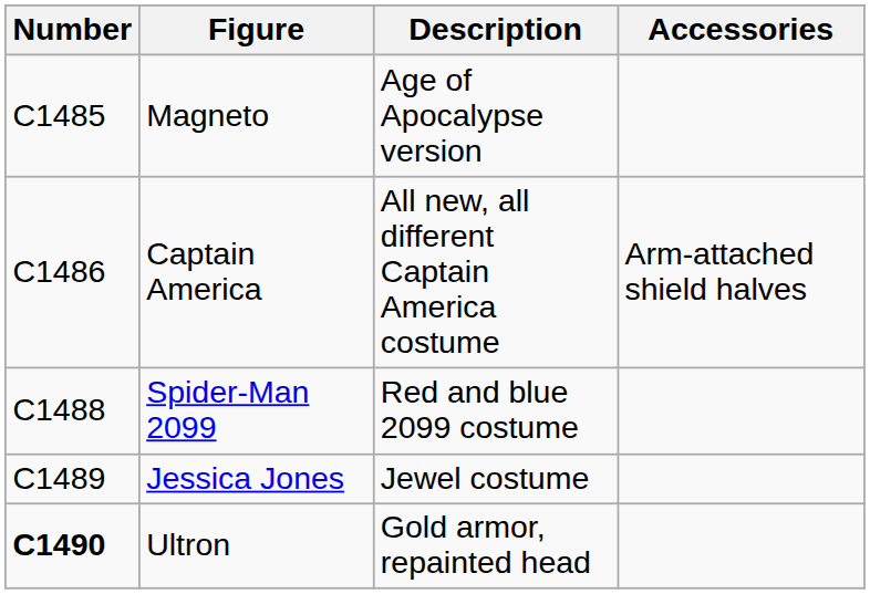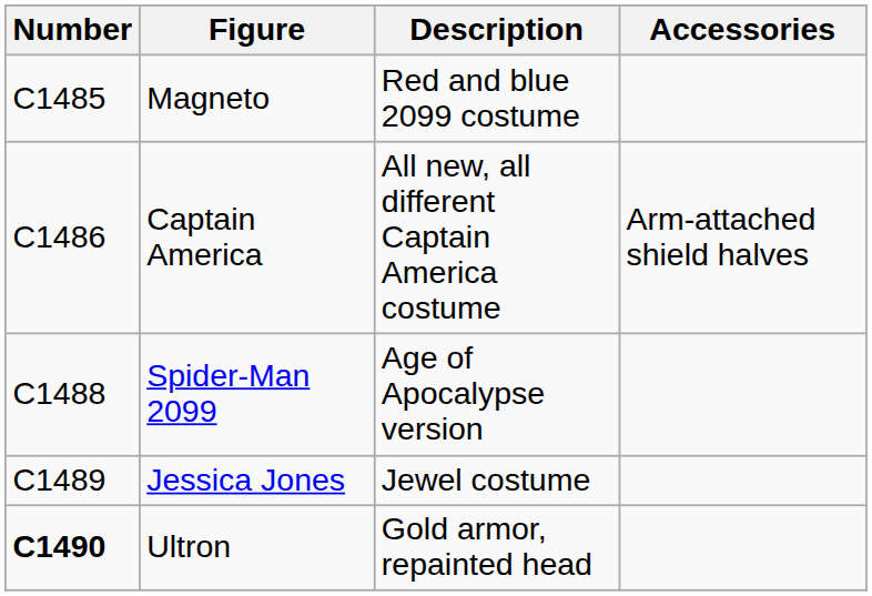 <table class="wikitable" width="70%">
 <tr>
 <th width="10%">Number</th>
 <th width="30%">Figure</th>
 <th width="30%">Description</th>
 <th width="30%">Accessories</th>
 </tr>
 <tr>
 <td>C1485</td>
 <td>Magneto</td>
-<td>Age of Apocalypse version</td>
+<td>Red and blue 2099 costume</td>
 <td></td>
 </tr>
 <tr>
 <td>C1486</td>
 <td>Captain America</td>
 <td>All new, all different Captain America costume</td>
 <td>Arm-attached shield halves</td>
 </tr>
 <tr>
 <td>C1488</td>
 <td><a href='#'>Spider-Man 2099</a></td>
-<td>Red and blue 2099 costume</td>
+<td>Age of Apocalypse version</td>
 <td></td>
 </tr>
 <tr>
 <td>C1489</td>
 <td><a href='#'>Jessica Jones</a></td>
 <td>Jewel costume</td>
 <td></td>
 </tr>
 <tr>
 <td><strong>C1490</strong></td>
 <td>Ultron</td>
 <td>Gold armor, repainted head</td>
 <td></td>
 </tr>
 </table>
